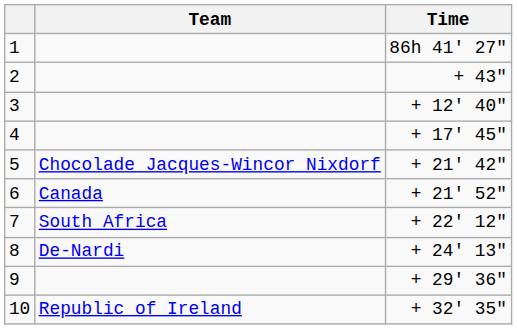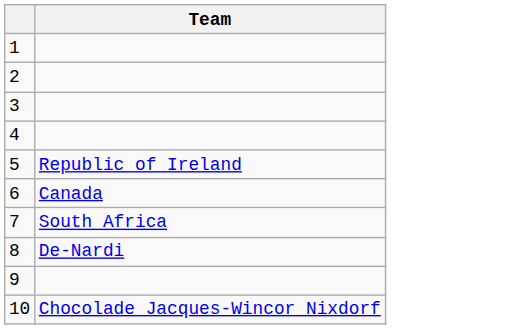 <table class=wikitable>
 <tr>
 <th></th>
 <th>Team</th>
-<th>Time</th>
 </tr>
 <tr>
 <td>1</td>
 <td></td>
-<td align=right>86h 41' 27"</td>
 </tr>
 <tr>
 <td>2</td>
 <td></td>
-<td align=right>+ 43"</td>
 </tr>
 <tr>
 <td>3</td>
 <td></td>
-<td align=right>+ 12' 40"</td>
 </tr>
 <tr>
 <td>4</td>
 <td></td>
-<td align=right>+ 17' 45"</td>
 </tr>
 <tr>
 <td>5</td>
-<td><a href='#'>Chocolade Jacques-Wincor Nixdorf</a></td>
-<td align=right>+ 21' 42"</td>
+<td><a href='#'>Republic of Ireland</a></td>
 </tr>
 <tr>
 <td>6</td>
 <td><a href='#'>Canada</a></td>
-<td align=right>+ 21' 52"</td>
 </tr>
 <tr>
 <td>7</td>
 <td><a href='#'>South Africa</a></td>
-<td align=right>+ 22' 12"</td>
 </tr>
 <tr>
 <td>8</td>
 <td><a href='#'>De-Nardi</a></td>
-<td align=right>+ 24' 13"</td>
 </tr>
 <tr>
 <td>9</td>
 <td></td>
-<td align=right>+ 29' 36"</td>
 </tr>
 <tr>
 <td>10</td>
-<td><a href='#'>Republic of Ireland</a></td>
-<td align=right>+ 32' 35"</td>
+<td><a href='#'>Chocolade Jacques-Wincor Nixdorf</a></td>
 </tr>
 </table>
